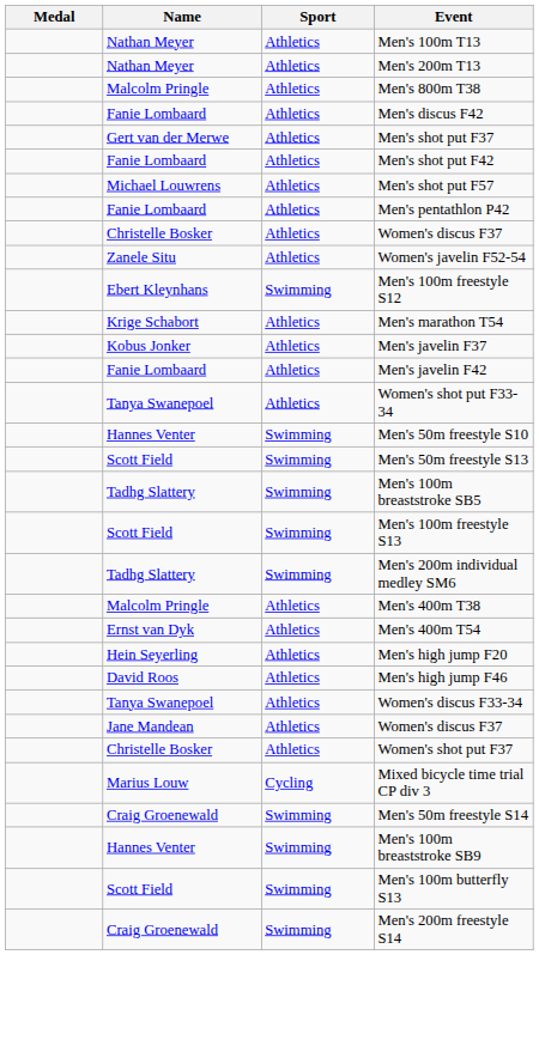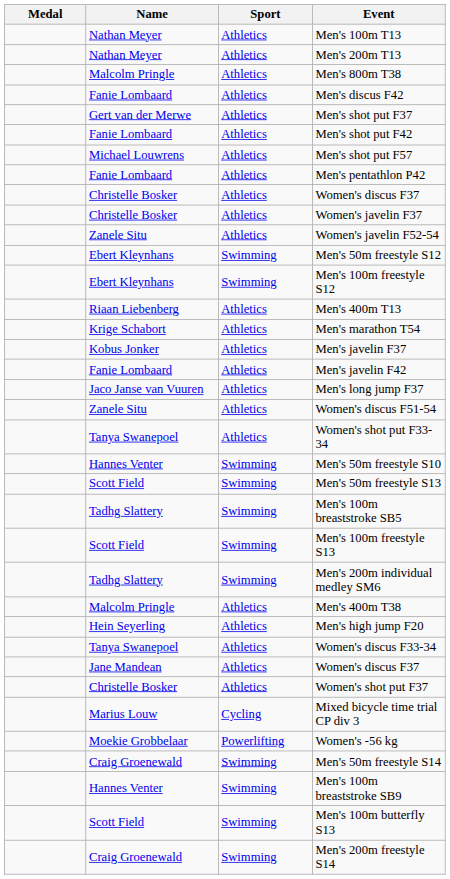 <table class="wikitable">
 <tr>
 <th style="width:6em">Medal</th>
 <th style="width:10em">Name</th>
 <th style="width:7em">Sport</th>
 <th style="width:10em">Event</th>
 </tr>
 <tr>
 <td></td>
 <td><a href='#'>Nathan Meyer</a></td>
 <td><a href='#'>Athletics</a></td>
 <td>Men's 100m T13</td>
 </tr>
 <tr>
 <td></td>
 <td><a href='#'>Nathan Meyer</a></td>
 <td><a href='#'>Athletics</a></td>
 <td>Men's 200m T13</td>
 </tr>
 <tr>
 <td></td>
 <td><a href='#'>Malcolm Pringle</a></td>
 <td><a href='#'>Athletics</a></td>
 <td>Men's 800m T38</td>
 </tr>
 <tr>
 <td></td>
 <td><a href='#'>Fanie Lombaard</a></td>
 <td><a href='#'>Athletics</a></td>
 <td>Men's discus F42</td>
 </tr>
 <tr>
 <td></td>
 <td><a href='#'>Gert van der Merwe</a></td>
 <td><a href='#'>Athletics</a></td>
 <td>Men's shot put F37</td>
 </tr>
 <tr>
 <td></td>
 <td><a href='#'>Fanie Lombaard</a></td>
 <td><a href='#'>Athletics</a></td>
 <td>Men's shot put F42</td>
 </tr>
 <tr>
 <td></td>
 <td><a href='#'>Michael Louwrens</a></td>
 <td><a href='#'>Athletics</a></td>
 <td>Men's shot put F57</td>
 </tr>
 <tr>
 <td></td>
 <td><a href='#'>Fanie Lombaard</a></td>
 <td><a href='#'>Athletics</a></td>
 <td>Men's pentathlon P42</td>
 </tr>
 <tr>
 <td></td>
 <td><a href='#'>Christelle Bosker</a></td>
 <td><a href='#'>Athletics</a></td>
 <td>Women's discus F37</td>
 </tr>
 <tr>
 <td></td>
+<td><a href='#'>Christelle Bosker</a></td>
+<td><a href='#'>Athletics</a></td>
+<td>Women's javelin F37</td>
+</tr>
+<tr>
+<td></td>
 <td><a href='#'>Zanele Situ</a></td>
 <td><a href='#'>Athletics</a></td>
 <td>Women's javelin F52-54</td>
 </tr>
 <tr>
 <td></td>
 <td><a href='#'>Ebert Kleynhans</a></td>
 <td><a href='#'>Swimming</a></td>
+<td>Men's 50m freestyle S12</td>
+</tr>
+<tr>
+<td></td>
+<td><a href='#'>Ebert Kleynhans</a></td>
+<td><a href='#'>Swimming</a></td>
 <td>Men's 100m freestyle S12</td>
+</tr>
+<tr>
+<td></td>
+<td><a href='#'>Riaan Liebenberg</a></td>
+<td><a href='#'>Athletics</a></td>
+<td>Men's 400m T13</td>
 </tr>
 <tr>
 <td></td>
 <td><a href='#'>Krige Schabort</a></td>
 <td><a href='#'>Athletics</a></td>
 <td>Men's marathon T54</td>
 </tr>
 <tr>
 <td></td>
 <td><a href='#'>Kobus Jonker</a></td>
 <td><a href='#'>Athletics</a></td>
 <td>Men's javelin F37</td>
 </tr>
 <tr>
 <td></td>
 <td><a href='#'>Fanie Lombaard</a></td>
 <td><a href='#'>Athletics</a></td>
 <td>Men's javelin F42</td>
+</tr>
+<tr>
+<td></td>
+<td><a href='#'>Jaco Janse van Vuuren</a></td>
+<td><a href='#'>Athletics</a></td>
+<td>Men's long jump F37</td>
+</tr>
+<tr>
+<td></td>
+<td><a href='#'>Zanele Situ</a></td>
+<td><a href='#'>Athletics</a></td>
+<td>Women's discus F51-54</td>
 </tr>
 <tr>
 <td></td>
 <td><a href='#'>Tanya Swanepoel</a></td>
 <td><a href='#'>Athletics</a></td>
 <td>Women's shot put F33-34</td>
 </tr>
 <tr>
 <td></td>
 <td><a href='#'>Hannes Venter</a></td>
 <td><a href='#'>Swimming</a></td>
 <td>Men's 50m freestyle S10</td>
 </tr>
 <tr>
 <td></td>
 <td><a href='#'>Scott Field</a></td>
 <td><a href='#'>Swimming</a></td>
 <td>Men's 50m freestyle S13</td>
 </tr>
 <tr>
 <td></td>
 <td><a href='#'>Tadhg Slattery</a></td>
 <td><a href='#'>Swimming</a></td>
 <td>Men's 100m breaststroke SB5</td>
 </tr>
 <tr>
 <td></td>
 <td><a href='#'>Scott Field</a></td>
 <td><a href='#'>Swimming</a></td>
 <td>Men's 100m freestyle S13</td>
 </tr>
 <tr>
 <td></td>
 <td><a href='#'>Tadhg Slattery</a></td>
 <td><a href='#'>Swimming</a></td>
 <td>Men's 200m individual medley SM6</td>
 </tr>
 <tr>
 <td></td>
 <td><a href='#'>Malcolm Pringle</a></td>
 <td><a href='#'>Athletics</a></td>
 <td>Men's 400m T38</td>
 </tr>
 <tr>
 <td></td>
-<td><a href='#'>Ernst van Dyk</a></td>
-<td><a href='#'>Athletics</a></td>
-<td>Men's 400m T54</td>
-</tr>
-<tr>
-<td></td>
 <td><a href='#'>Hein Seyerling</a></td>
 <td><a href='#'>Athletics</a></td>
 <td>Men's high jump F20</td>
-</tr>
-<tr>
-<td></td>
-<td><a href='#'>David Roos</a></td>
-<td><a href='#'>Athletics</a></td>
-<td>Men's high jump F46</td>
 </tr>
 <tr>
 <td></td>
 <td><a href='#'>Tanya Swanepoel</a></td>
 <td><a href='#'>Athletics</a></td>
 <td>Women's discus F33-34</td>
 </tr>
 <tr>
 <td></td>
 <td><a href='#'>Jane Mandean</a></td>
 <td><a href='#'>Athletics</a></td>
 <td>Women's discus F37</td>
 </tr>
 <tr>
 <td></td>
 <td><a href='#'>Christelle Bosker</a></td>
 <td><a href='#'>Athletics</a></td>
 <td>Women's shot put F37</td>
 </tr>
 <tr>
 <td></td>
 <td><a href='#'>Marius Louw</a></td>
 <td><a href='#'>Cycling</a></td>
 <td>Mixed bicycle time trial CP div 3</td>
 </tr>
 <tr>
 <td></td>
+<td><a href='#'>Moekie Grobbelaar</a></td>
+<td><a href='#'>Powerlifting</a></td>
+<td>Women's -56 kg</td>
+</tr>
+<tr>
+<td></td>
 <td><a href='#'>Craig Groenewald</a></td>
 <td><a href='#'>Swimming</a></td>
 <td>Men's 50m freestyle S14</td>
 </tr>
 <tr>
 <td></td>
 <td><a href='#'>Hannes Venter</a></td>
 <td><a href='#'>Swimming</a></td>
 <td>Men's 100m breaststroke SB9</td>
 </tr>
 <tr>
 <td></td>
 <td><a href='#'>Scott Field</a></td>
 <td><a href='#'>Swimming</a></td>
 <td>Men's 100m butterfly S13</td>
 </tr>
 <tr>
 <td></td>
 <td><a href='#'>Craig Groenewald</a></td>
 <td><a href='#'>Swimming</a></td>
 <td>Men's 200m freestyle S14</td>
 </tr>
 </table>
